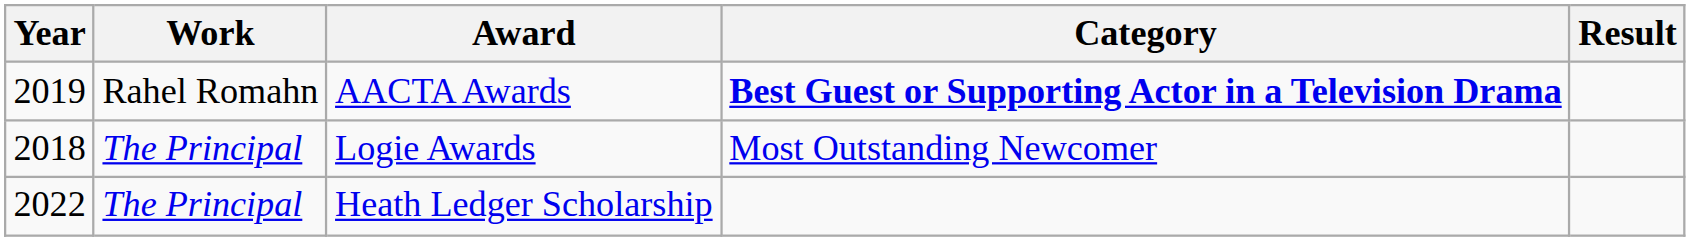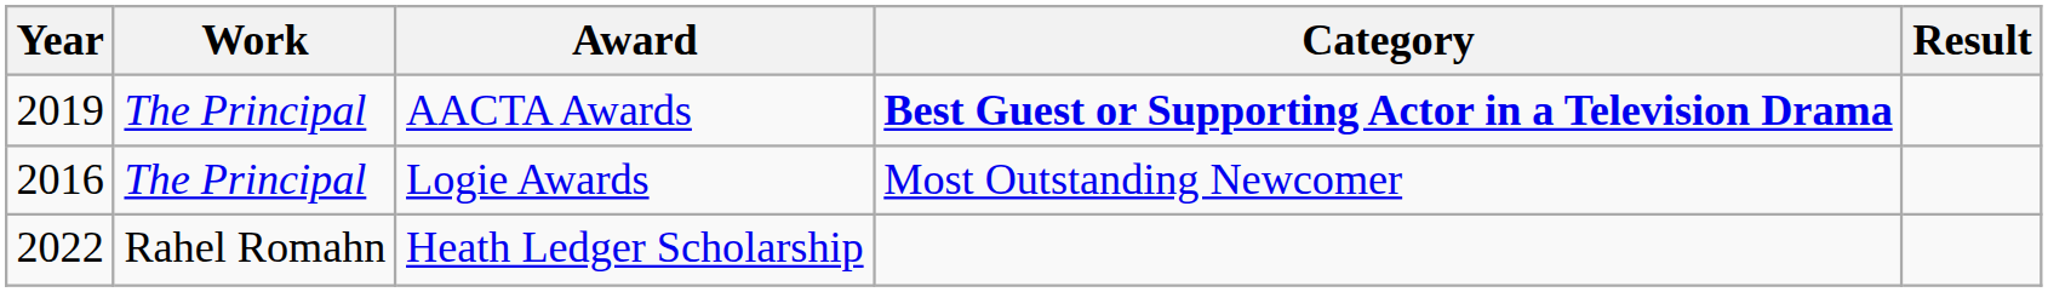 <table class=wikitable>
 <tr>
 <th>Year</th>
 <th>Work</th>
 <th>Award</th>
 <th>Category</th>
 <th>Result</th>
 </tr>
 <tr>
 <td>2019</td>
-<td>Rahel Romahn</td>
+<td><em><a href='#'>The Principal</a></em></td>
 <td><a href='#'>AACTA Awards</a></td>
 <td><strong><a href='#'>Best Guest or Supporting Actor in a Television Drama</a></strong></td>
 <td></td>
 </tr>
 <tr>
-<td>2018</td>
+<td>2016</td>
 <td><em><a href='#'>The Principal</a></em></td>
 <td><a href='#'>Logie Awards</a></td>
 <td><a href='#'> Most Outstanding Newcomer</a></td>
 <td></td>
 </tr>
 <tr>
 <td>2022</td>
-<td><em><a href='#'>The Principal</a></em></td>
+<td>Rahel Romahn</td>
 <td><a href='#'>Heath Ledger Scholarship</a></td>
 <td></td>
 <td></td>
 </tr>
 </table>
